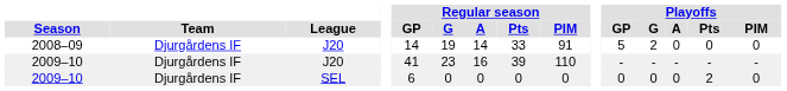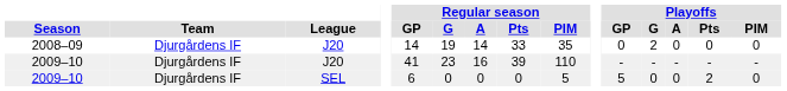 <table border="0" cellpadding="1" cellspacing="0" style="text-align:center; width:75%">
 <tr bgcolor="#e0e0e0">
 <th colspan="3"  bgcolor="#ffffff"> </th>
 <th rowspan="99" bgcolor="#ffffff"> </th>
 <th colspan="5"><a href='#'>Regular season</a></th>
 <th rowspan="99" bgcolor="#ffffff"> </th>
 <th colspan="5"><a href='#'>Playoffs</a></th>
 </tr>
 <tr bgcolor="#e0e0e0">
 <th><a href='#'>Season</a></th>
 <th>Team</th>
 <th>League</th>
 <th>GP</th>
 <th><a href='#'>G</a></th>
 <th><a href='#'>A</a></th>
 <th><a href='#'>Pts</a></th>
 <th><a href='#'>PIM</a></th>
 <th>GP</th>
 <th>G</th>
 <th>A</th>
 <th>Pts</th>
 <th>PIM</th>
 </tr>
 <tr ALIGN="center">
 <td>2008–09</td>
 <td><a href='#'>Djurgårdens IF</a></td>
 <td><a href='#'>J20</a></td>
 <td>14</td>
 <td>19</td>
 <td>14</td>
 <td>33</td>
-<td>91</td>
-<td>5</td>
+<td>35</td>
+<td>0</td>
 <td>2</td>
 <td>0</td>
 <td>0</td>
 <td>0</td>
 </tr>
 <tr ALIGN="center" bgcolor="#f0f0f0">
 <td>2009–10</td>
 <td>Djurgårdens IF</td>
 <td>J20</td>
 <td>41</td>
 <td>23</td>
 <td>16</td>
 <td>39</td>
 <td>110</td>
 <td>-</td>
 <td>-</td>
 <td>-</td>
 <td>-</td>
 <td>-</td>
 </tr>
 <tr ALIGN="center"  bgcolor="#f0f0f0">
 <td><a href='#'>2009–10</a></td>
 <td>Djurgårdens IF</td>
 <td><a href='#'>SEL</a></td>
 <td>6</td>
 <td>0</td>
 <td>0</td>
 <td>0</td>
-<td>0</td>
-<td>0</td>
+<td>5</td>
+<td>5</td>
 <td>0</td>
 <td>0</td>
 <td>2</td>
 <td>0</td>
 </tr>
 </table>
